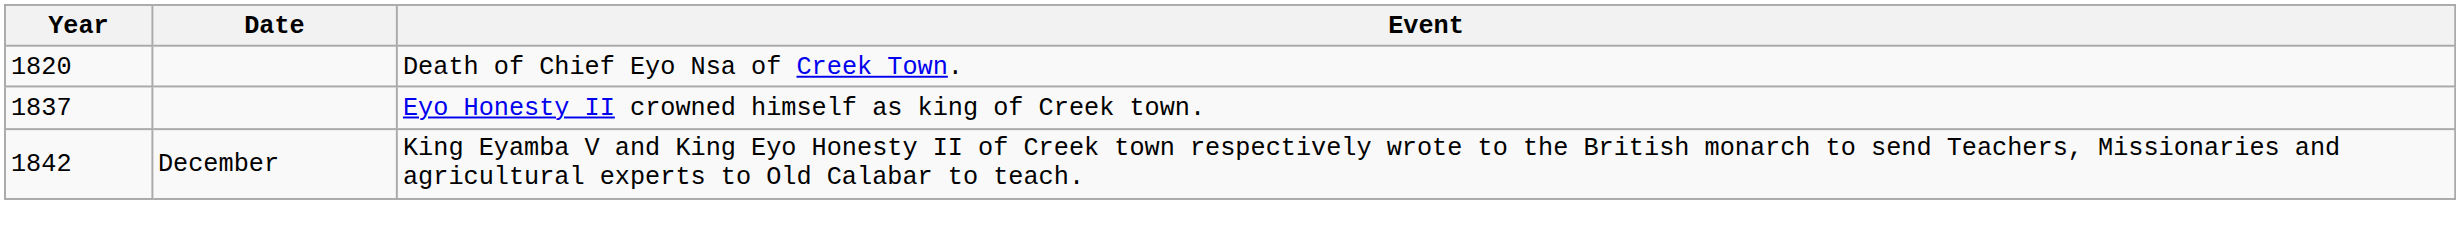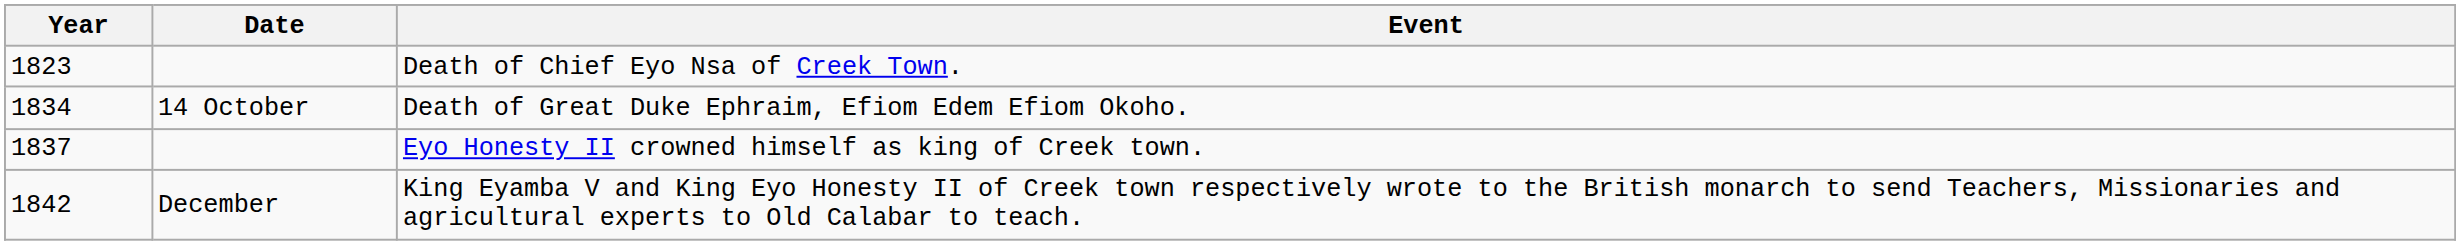 <table class="wikitable" style="width:100%;">
 <tr>
 <th style="width:6%">Year</th>
 <th style="width:10%">Date</th>
 <th>Event</th>
 </tr>
 <tr>
-<td>1820</td>
+<td>1823</td>
 <td></td>
 <td>Death of Chief Eyo Nsa of <a href='#'>Creek Town</a>.</td>
+</tr>
+<tr>
+<td>1834</td>
+<td>14 October</td>
+<td>Death of Great Duke Ephraim, Efiom Edem Efiom Okoho.</td>
 </tr>
 <tr>
 <td>1837</td>
 <td></td>
 <td><a href='#'>Eyo Honesty II</a> crowned himself as king of Creek town.</td>
 </tr>
 <tr>
 <td>1842</td>
 <td>December</td>
 <td>King Eyamba V and King Eyo Honesty II of Creek town respectively wrote to the British monarch to send Teachers, Missionaries and agricultural experts to Old Calabar to teach.</td>
 </tr>
 </table>
